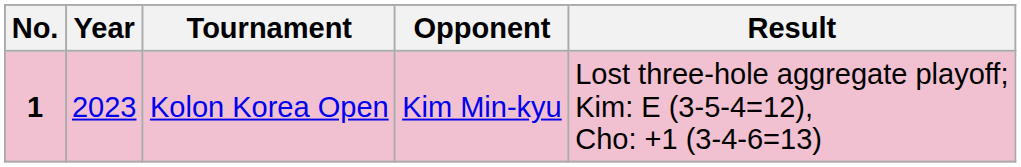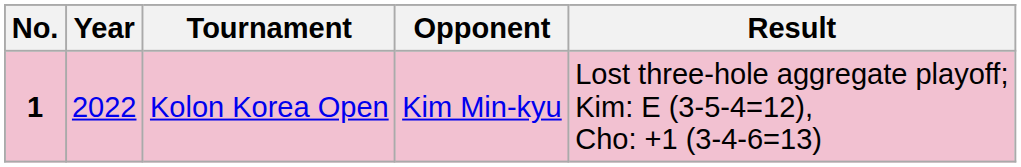 <table class="wikitable" style="font-size:95%;">
 <tr>
 <th>No.</th>
 <th>Year</th>
 <th>Tournament</th>
 <th>Opponent</th>
 <th>Result</th>
 </tr>
 <tr style="background:#F2C1D1;">
 <td align=center><strong>1</strong></td>
-<td><a href='#'>2023</a></td>
+<td><a href='#'>2022</a></td>
 <td><a href='#'>Kolon Korea Open</a></td>
 <td> <a href='#'>Kim Min-kyu</a></td>
 <td>Lost three-hole aggregate playoff;<br>Kim: E (3-5-4=12),<br>Cho: +1 (3-4-6=13)</td>
 </tr>
 </table>
